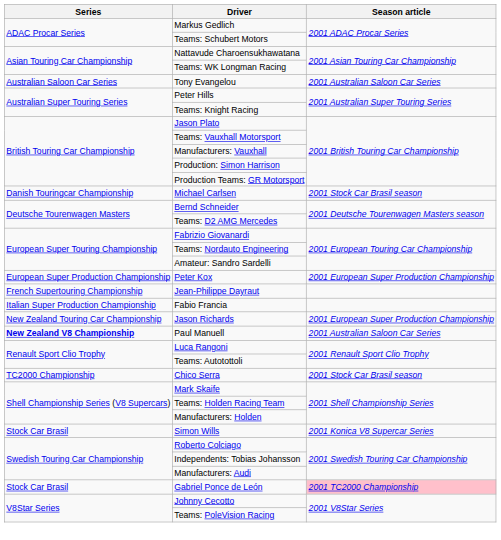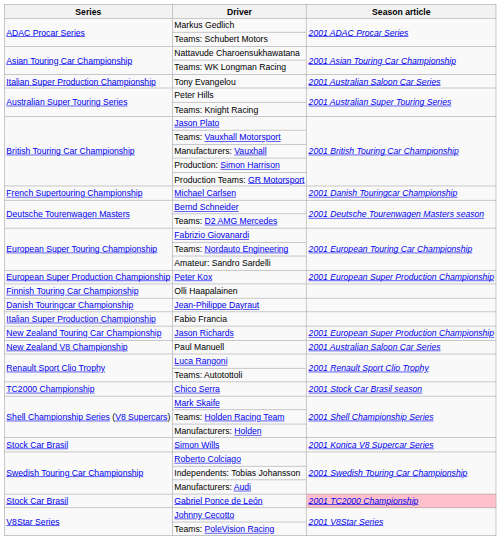 <table class="wikitable" style="font-size:87%;">
 <tr>
 <th>Series</th>
 <th>Driver</th>
 <th>Season article</th>
 </tr>
 <tr>
 <td rowspan=2><a href='#'>ADAC Procar Series</a></td>
 <td> Markus Gedlich</td>
 <td rowspan=2><em><a href='#'>2001 ADAC Procar Series</a></em></td>
 </tr>
 <tr>
 <td>Teams:  Schubert Motors</td>
 </tr>
 <tr>
 <td rowspan=2><a href='#'>Asian Touring Car Championship</a></td>
 <td> Nattavude Charoensukhawatana</td>
 <td rowspan=2><em><a href='#'>2001 Asian Touring Car Championship</a></em></td>
 </tr>
 <tr>
 <td>Teams:  WK Longman Racing</td>
 </tr>
 <tr>
-<td><a href='#'>Australian Saloon Car Series</a></td>
+<td><a href='#'>Italian Super Production Championship</a></td>
 <td> Tony Evangelou</td>
 <td><em><a href='#'>2001 Australian Saloon Car Series</a></em></td>
 </tr>
 <tr>
 <td rowspan=2><a href='#'>Australian Super Touring Series</a></td>
 <td> Peter Hills</td>
 <td rowspan=2><em><a href='#'>2001 Australian Super Touring Series</a></em></td>
 </tr>
 <tr>
 <td>Teams:  Knight Racing</td>
 </tr>
 <tr>
 <td rowspan="5"><a href='#'>British Touring Car Championship</a></td>
 <td> <a href='#'>Jason Plato</a></td>
 <td rowspan="5"><em><a href='#'>2001 British Touring Car Championship</a></em></td>
 </tr>
 <tr>
 <td>Teams:  <a href='#'>Vauxhall Motorsport</a></td>
 </tr>
 <tr>
 <td>Manufacturers:  <a href='#'>Vauxhall</a></td>
 </tr>
 <tr>
 <td>Production:  <a href='#'>Simon Harrison</a></td>
 </tr>
 <tr>
 <td>Production Teams:  <a href='#'>GR Motorsport</a></td>
 </tr>
 <tr>
-<td><a href='#'>Danish Touringcar Championship</a></td>
+<td><a href='#'>French Supertouring Championship</a></td>
 <td> <a href='#'>Michael Carlsen</a></td>
-<td><em><a href='#'>2001 Stock Car Brasil season</a></em></td>
+<td><em><a href='#'>2001 Danish Touringcar Championship</a></em></td>
 </tr>
 <tr>
 <td rowspan="2"><a href='#'>Deutsche Tourenwagen Masters</a></td>
 <td> <a href='#'>Bernd Schneider</a></td>
 <td rowspan="2"><em><a href='#'>2001 Deutsche Tourenwagen Masters season</a></em></td>
 </tr>
 <tr>
 <td>Teams:  <a href='#'>D2 AMG Mercedes</a></td>
 </tr>
 <tr>
 <td rowspan=3><a href='#'>European Super Touring Championship</a></td>
 <td> <a href='#'>Fabrizio Giovanardi</a></td>
 <td rowspan=3><em><a href='#'>2001 European Touring Car Championship</a></em></td>
 </tr>
 <tr>
 <td>Teams:  <a href='#'>Nordauto Engineering</a></td>
 </tr>
 <tr>
 <td>Amateur:  Sandro Sardelli</td>
 </tr>
 <tr>
 <td><a href='#'>European Super Production Championship</a></td>
 <td> <a href='#'>Peter Kox</a></td>
 <td><em><a href='#'>2001 European Super Production Championship</a></em></td>
 </tr>
 <tr>
-<td><a href='#'>French Supertouring Championship</a></td>
+<td><a href='#'>Finnish Touring Car Championship</a></td>
+<td> Olli Haapalainen</td>
+<td></td>
+</tr>
+<tr>
+<td><a href='#'>Danish Touringcar Championship</a></td>
 <td> <a href='#'>Jean-Philippe Dayraut</a></td>
 <td></td>
 </tr>
 <tr>
 <td><a href='#'>Italian Super Production Championship</a></td>
 <td> Fabio Francia</td>
 <td></td>
 </tr>
 <tr>
 <td><a href='#'>New Zealand Touring Car Championship</a></td>
 <td> <a href='#'>Jason Richards</a></td>
 <td><em><a href='#'>2001 European Super Production Championship</a></em></td>
 </tr>
 <tr>
-<td><strong><a href='#'>New Zealand V8 Championship</a></strong></td>
+<td><a href='#'>New Zealand V8 Championship</a></td>
 <td> Paul Manuell</td>
 <td><em><a href='#'>2001 Australian Saloon Car Series</a></em></td>
 </tr>
 <tr>
 <td rowspan=2><a href='#'>Renault Sport Clio Trophy</a></td>
 <td> <a href='#'>Luca Rangoni</a></td>
 <td rowspan=2><em><a href='#'>2001 Renault Sport Clio Trophy</a></em></td>
 </tr>
 <tr>
 <td>Teams:  Autotottoli</td>
 </tr>
 <tr>
 <td><a href='#'>TC2000 Championship</a></td>
 <td> <a href='#'>Chico Serra</a></td>
 <td><em><a href='#'>2001 Stock Car Brasil season</a></em></td>
 </tr>
 <tr>
 <td rowspan=3><a href='#'>Shell Championship Series</a> (<a href='#'>V8 Supercars</a>)</td>
 <td> <a href='#'>Mark Skaife</a></td>
 <td rowspan=3><em><a href='#'>2001 Shell Championship Series</a></em></td>
 </tr>
 <tr>
 <td>Teams:  <a href='#'>Holden Racing Team</a></td>
 </tr>
 <tr>
 <td>Manufacturers:  <a href='#'>Holden</a></td>
 </tr>
 <tr>
 <td><a href='#'>Stock Car Brasil</a></td>
 <td> <a href='#'>Simon Wills</a></td>
 <td><em><a href='#'>2001 Konica V8 Supercar Series</a></em></td>
 </tr>
 <tr>
 <td rowspan="3"><a href='#'>Swedish Touring Car Championship</a></td>
 <td> <a href='#'>Roberto Colciago</a></td>
 <td rowspan="3"><em><a href='#'>2001 Swedish Touring Car Championship</a></em></td>
 </tr>
 <tr>
 <td>Independents:  Tobias Johansson</td>
 </tr>
 <tr>
 <td>Manufacturers:  <a href='#'>Audi</a></td>
 </tr>
 <tr>
 <td><a href='#'>Stock Car Brasil</a></td>
 <td> <a href='#'>Gabriel Ponce de León</a></td>
 <td style="background: pink;"><em><a href='#'>2001 TC2000 Championship</a></em></td>
 </tr>
 <tr>
 <td rowspan="2"><a href='#'>V8Star Series</a></td>
 <td> <a href='#'>Johnny Cecotto</a></td>
 <td rowspan="2"><em><a href='#'>2001 V8Star Series</a></em></td>
 </tr>
 <tr>
 <td>Teams:  <a href='#'>PoleVision Racing</a></td>
 </tr>
 </table>
